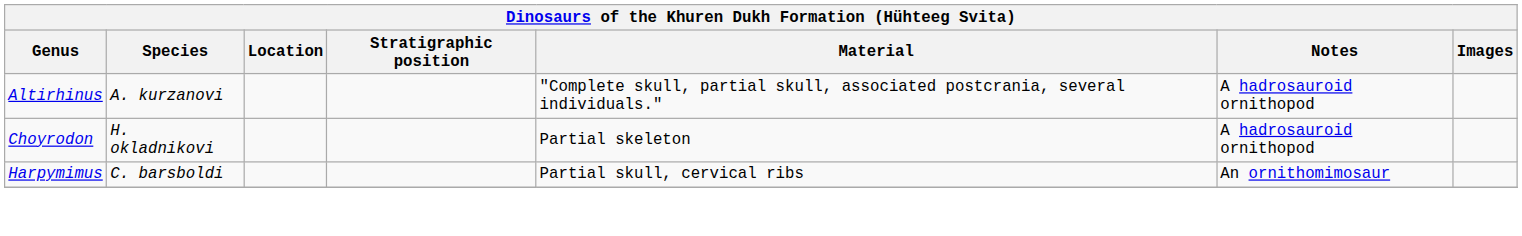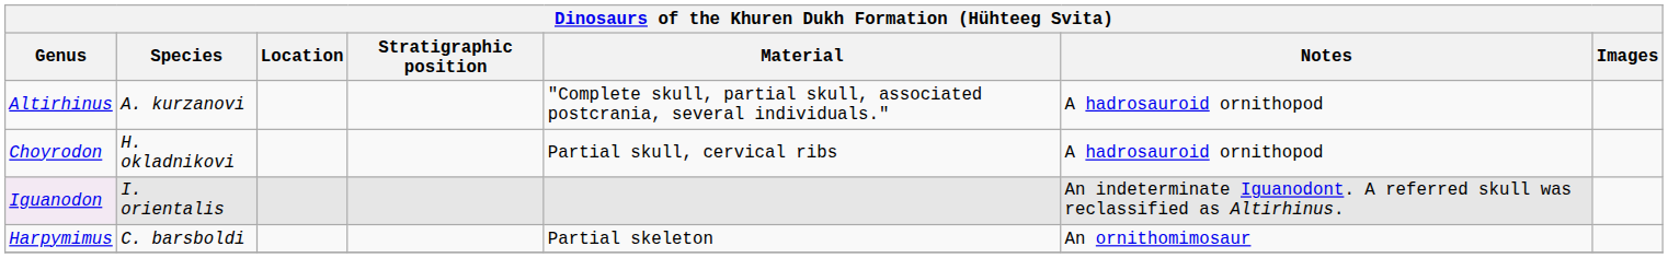 <table class="wikitable" align="center">
 <tr>
 <th colspan="7" align="center"><strong><a href='#'>Dinosaurs</a> of the Khuren Dukh Formation (Hühteeg Svita)</strong></th>
 </tr>
 <tr>
 <th>Genus</th>
 <th>Species</th>
 <th>Location</th>
 <th>Stratigraphic position</th>
 <th>Material</th>
 <th>Notes</th>
 <th>Images</th>
 </tr>
 <tr>
 <td><em><a href='#'>Altirhinus</a></em></td>
 <td><em>A. kurzanovi</em></td>
 <td></td>
 <td></td>
 <td>"Complete skull, partial skull, associated postcrania, several individuals."</td>
 <td>A <a href='#'>hadrosauroid</a> ornithopod</td>
 <td></td>
 </tr>
 <tr>
 <td><em><a href='#'>Choyrodon</a></em></td>
 <td><em>H. okladnikovi</em></td>
 <td></td>
 <td></td>
-<td>Partial skeleton</td>
+<td>Partial skull, cervical ribs</td>
 <td>A <a href='#'>hadrosauroid</a> ornithopod</td>
+<td></td>
+</tr>
+<tr>
+<td style="background:#f3e9f3;"><em><a href='#'>Iguanodon</a></em></td>
+<td style="background:#E6E6E6;"><em>I. orientalis</em></td>
+<td style="background:#E6E6E6;"></td>
+<td style="background:#E6E6E6;"></td>
+<td style="background:#E6E6E6;"></td>
+<td style="background:#E6E6E6;">An indeterminate <a href='#'>Iguanodont</a>. A referred skull was reclassified as <em>Altirhinus</em>.</td>
 <td></td>
 </tr>
 <tr>
 <td><em><a href='#'>Harpymimus</a></em></td>
 <td><em>C. barsboldi</em></td>
 <td></td>
 <td></td>
-<td>Partial skull, cervical ribs</td>
+<td>Partial skeleton</td>
 <td>An <a href='#'>ornithomimosaur</a></td>
 <td></td>
 </tr>
 <tr>
 </tr>
 </table>
